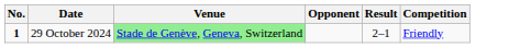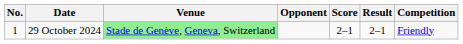 <table class="wikitable sortable">
 <tr>
 <th scope="col">No.</th>
 <th scope="col">Date</th>
 <th scope="col">Venue</th>
 <th scope="col">Opponent</th>
+<th scope="col">Score</th>
 <th scope="col">Result</th>
 <th scope="col">Competition</th>
 </tr>
 <tr>
-<td align="center"><strong>1</strong></td>
+<td align="center">1</td>
 <td>29 October 2024</td>
 <td style="background: lightgreen;"><a href='#'>Stade de Genève</a>, <a href='#'>Geneva</a>, Switzerland</td>
 <td></td>
 <td align="center">2–1</td>
+<td align="center">2–1</td>
 <td><a href='#'>Friendly</a></td>
 </tr>
 </table>
